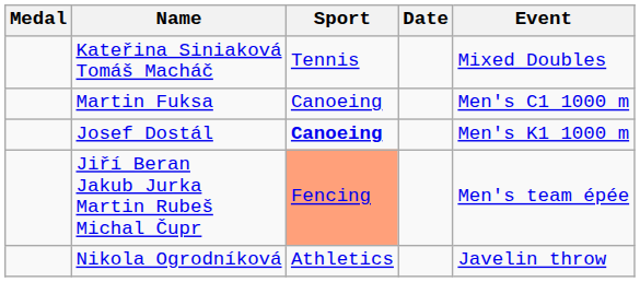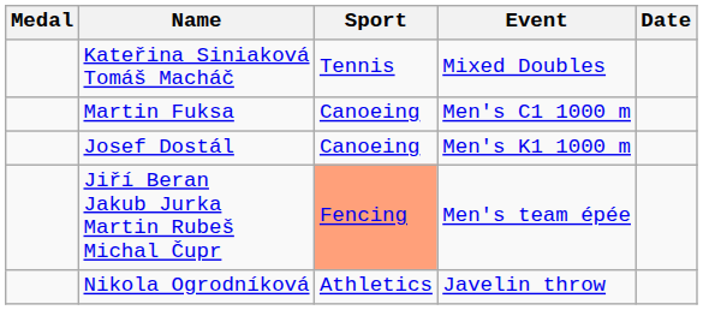 <table class="wikitable sortable" style="font-size: 95%;">
 <tr>
 <th>Medal</th>
 <th>Name</th>
 <th>Sport</th>
+<th>Event</th>
 <th>Date</th>
-<th>Event</th>
 </tr>
 <tr>
 <td></td>
 <td><a href='#'>Kateřina Siniaková</a><br><a href='#'>Tomáš Macháč</a></td>
 <td><a href='#'>Tennis</a></td>
+<td><a href='#'>Mixed Doubles</a></td>
 <td></td>
-<td><a href='#'>Mixed Doubles</a></td>
 </tr>
 <tr>
 <td></td>
 <td><a href='#'>Martin Fuksa</a></td>
 <td><a href='#'>Canoeing</a></td>
+<td><a href='#'>Men's C1 1000 m</a></td>
 <td></td>
-<td><a href='#'>Men's C1 1000 m</a></td>
 </tr>
 <tr>
 <td></td>
 <td><a href='#'>Josef Dostál</a></td>
-<td><strong><a href='#'>Canoeing</a></strong></td>
+<td><a href='#'>Canoeing</a></td>
+<td><a href='#'>Men's K1 1000 m</a></td>
 <td></td>
-<td><a href='#'>Men's K1 1000 m</a></td>
 </tr>
 <tr>
 <td></td>
 <td><a href='#'>Jiří Beran</a><br><a href='#'>Jakub Jurka</a><br><a href='#'>Martin Rubeš</a><br><a href='#'>Michal Čupr</a></td>
 <td style="background: lightsalmon;"><a href='#'>Fencing</a></td>
+<td><a href='#'>Men's team épée</a></td>
 <td></td>
-<td><a href='#'>Men's team épée</a></td>
 </tr>
 <tr>
 <td></td>
 <td><a href='#'>Nikola Ogrodníková</a></td>
 <td><a href='#'>Athletics</a></td>
+<td><a href='#'>Javelin throw</a></td>
 <td></td>
-<td><a href='#'>Javelin throw</a></td>
 </tr>
 </table>
